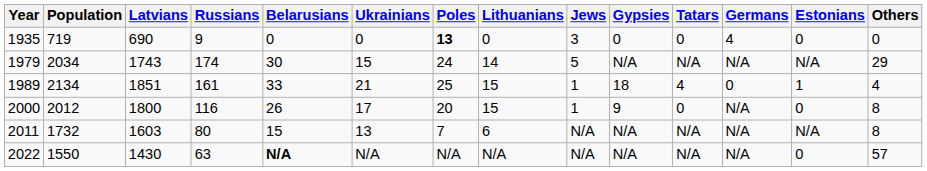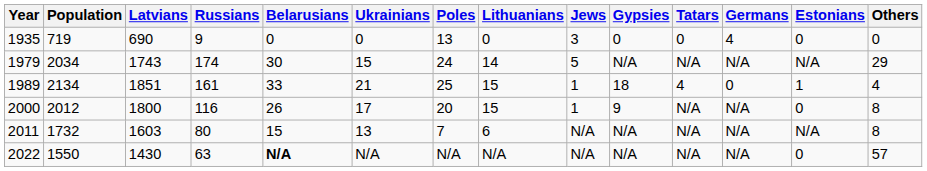 <table class="wikitable">
 <tr>
 <th>Year</th>
 <th>Population</th>
 <th><a href='#'>Latvians</a></th>
 <th><a href='#'>Russians</a></th>
 <th><a href='#'>Belarusians</a></th>
 <th><a href='#'>Ukrainians</a></th>
 <th><a href='#'>Poles</a></th>
 <th><a href='#'>Lithuanians</a></th>
 <th><a href='#'>Jews</a></th>
 <th><a href='#'>Gypsies</a></th>
 <th><a href='#'>Tatars</a></th>
 <th><a href='#'>Germans</a></th>
 <th><a href='#'>Estonians</a></th>
 <th>Others</th>
 </tr>
 <tr>
 <td>1935</td>
 <td>719</td>
 <td>690</td>
 <td>9</td>
 <td>0</td>
 <td>0</td>
-<td><strong>13</strong></td>
+<td>13</td>
 <td>0</td>
 <td>3</td>
 <td>0</td>
 <td>0</td>
 <td>4</td>
 <td>0</td>
 <td>0</td>
 </tr>
 <tr>
 <td>1979</td>
 <td>2034</td>
 <td>1743</td>
 <td>174</td>
 <td>30</td>
 <td>15</td>
 <td>24</td>
 <td>14</td>
 <td>5</td>
 <td>N/A</td>
 <td>N/A</td>
 <td>N/A</td>
 <td>N/A</td>
 <td>29</td>
 </tr>
 <tr>
 <td>1989</td>
 <td>2134</td>
 <td>1851</td>
 <td>161</td>
 <td>33</td>
 <td>21</td>
 <td>25</td>
 <td>15</td>
 <td>1</td>
 <td>18</td>
 <td>4</td>
 <td>0</td>
 <td>1</td>
 <td>4</td>
 </tr>
 <tr>
 <td>2000</td>
 <td>2012</td>
 <td>1800</td>
 <td>116</td>
 <td>26</td>
 <td>17</td>
 <td>20</td>
 <td>15</td>
 <td>1</td>
 <td>9</td>
-<td>0</td>
+<td>N/A</td>
 <td>N/A</td>
 <td>0</td>
 <td>8</td>
 </tr>
 <tr>
 <td>2011</td>
 <td>1732</td>
 <td>1603</td>
 <td>80</td>
 <td>15</td>
 <td>13</td>
 <td>7</td>
 <td>6</td>
 <td>N/A</td>
 <td>N/A</td>
 <td>N/A</td>
 <td>N/A</td>
 <td>N/A</td>
 <td>8</td>
 </tr>
 <tr>
 <td>2022</td>
 <td>1550</td>
 <td>1430</td>
 <td>63</td>
 <td><strong>N/A</strong></td>
 <td>N/A</td>
 <td>N/A</td>
 <td>N/A</td>
 <td>N/A</td>
 <td>N/A</td>
 <td>N/A</td>
 <td>N/A</td>
 <td>0</td>
 <td>57</td>
 </tr>
 </table>
